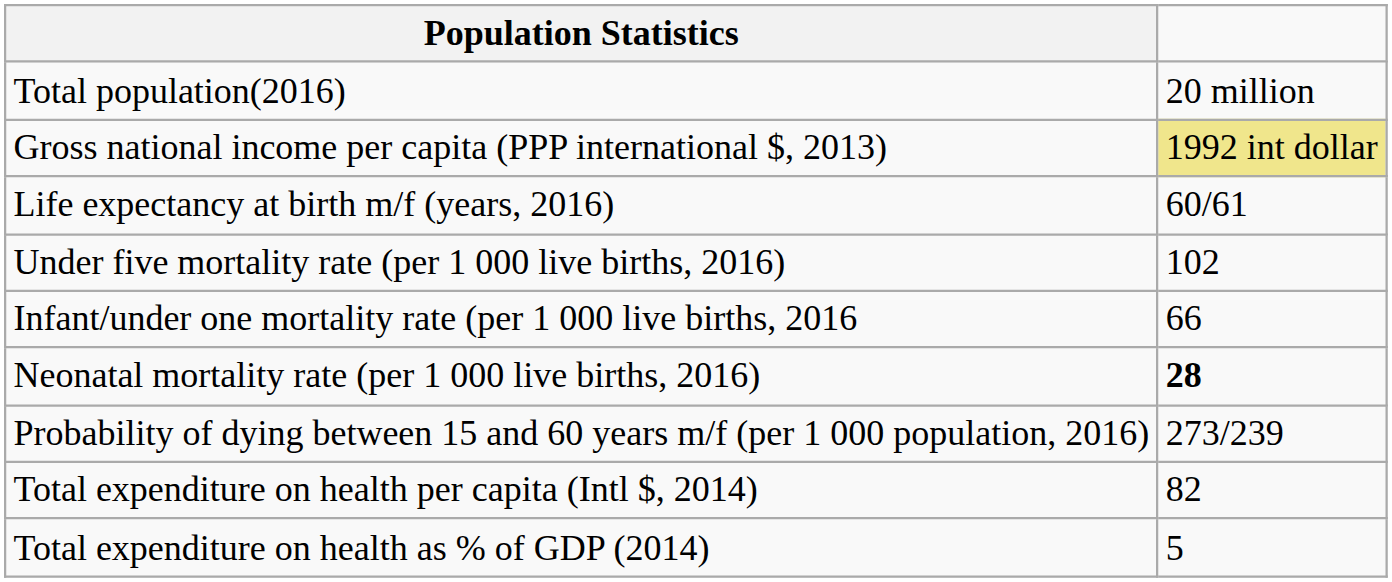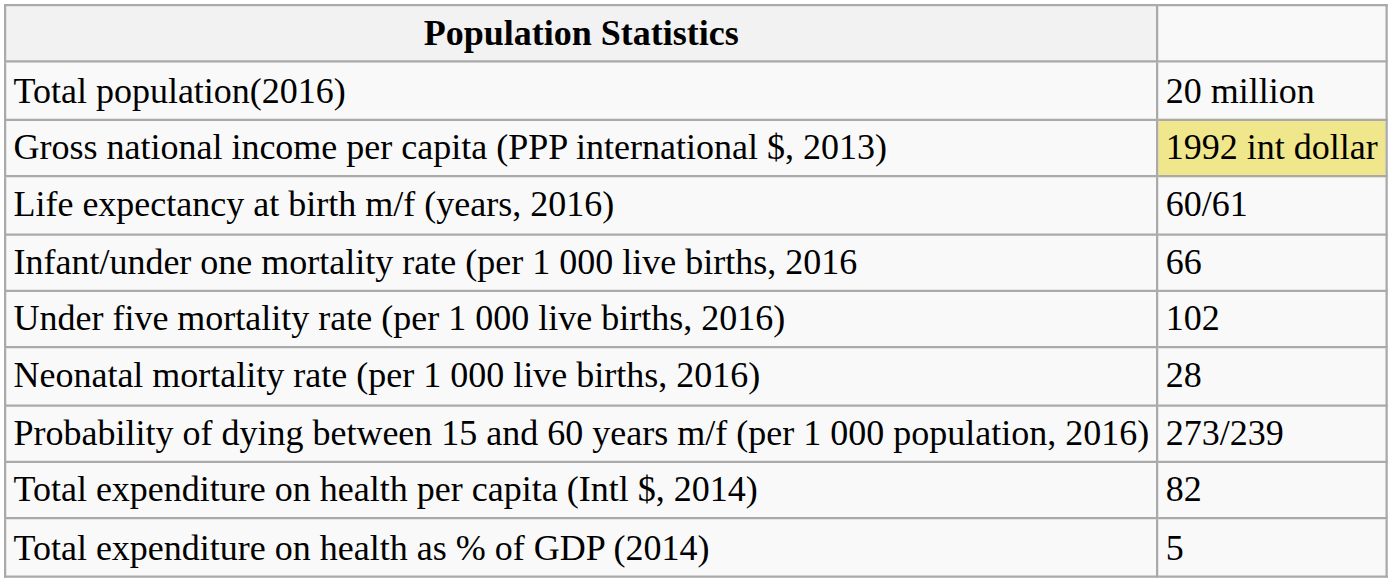 <table class="wikitable">
 <tr>
 <th>Population Statistics </th>
 </tr>
 <tr>
 <td>Total population(2016)</td>
 <td>20 million</td>
 </tr>
 <tr>
 <td>Gross national income per capita (PPP international $, 2013)</td>
 <td style="background: khaki;">1992 int dollar</td>
 </tr>
 <tr>
 <td>Life expectancy at birth m/f (years, 2016)</td>
 <td>60/61</td>
 </tr>
 <tr>
+<td>Infant/under one mortality rate (per 1 000 live births, 2016</td>
+<td>66</td>
+</tr>
+<tr>
 <td>Under five mortality rate (per 1 000 live births, 2016)</td>
 <td>102</td>
 </tr>
 <tr>
-<td>Infant/under one mortality rate (per 1 000 live births, 2016</td>
-<td>66</td>
-</tr>
-<tr>
 <td>Neonatal mortality rate (per 1 000 live births, 2016)</td>
-<td><strong>28</strong></td>
+<td>28</td>
 </tr>
 <tr>
 <td>Probability of dying between 15 and 60 years m/f (per 1 000 population, 2016)</td>
 <td>273/239</td>
 </tr>
 <tr>
 <td>Total expenditure on health per capita (Intl $, 2014)</td>
 <td>82</td>
 </tr>
 <tr>
 <td>Total expenditure on health as % of GDP (2014)</td>
 <td>5</td>
 </tr>
 </table>
